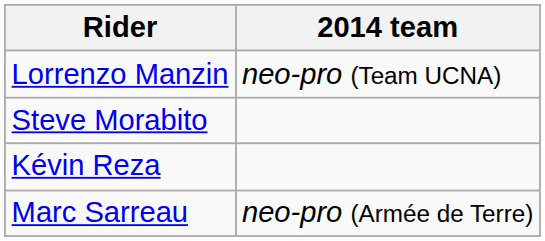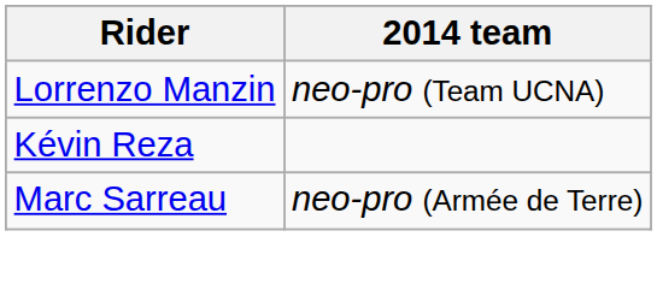 <table class="wikitable">
 <tr>
 <th>Rider</th>
 <th>2014 team</th>
 </tr>
 <tr>
 <td><a href='#'>Lorrenzo Manzin</a></td>
 <td><em>neo-pro</em> <small>(Team UCNA)</small></td>
 </tr>
 <tr>
-<td><a href='#'>Steve Morabito</a></td>
-<td></td>
-</tr>
-<tr>
 <td><a href='#'>Kévin Reza</a></td>
 <td></td>
 </tr>
 <tr>
 <td><a href='#'>Marc Sarreau</a></td>
 <td><em>neo-pro</em> <small>(Armée de Terre)</small></td>
 </tr>
 </table>
